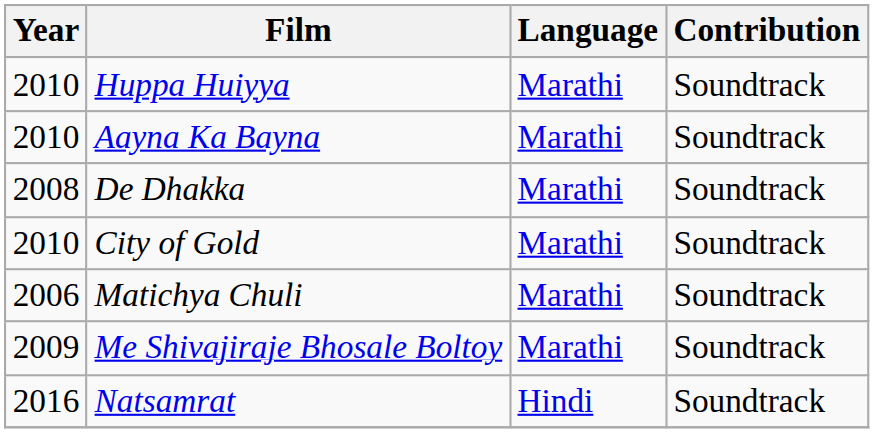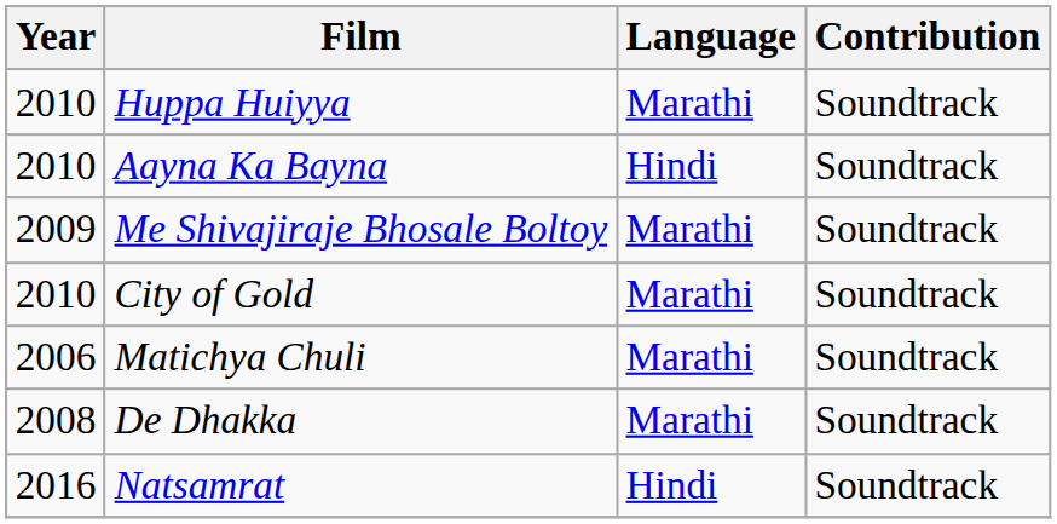 <table class="wikitable sortable">
 <tr>
 <th>Year</th>
 <th>Film</th>
 <th>Language</th>
 <th>Contribution</th>
 </tr>
 <tr>
 <td>2010</td>
 <td><em><a href='#'>Huppa Huiyya</a></em></td>
 <td><a href='#'>Marathi</a></td>
 <td>Soundtrack</td>
 </tr>
 <tr>
 <td>2010</td>
 <td><em><a href='#'>Aayna Ka Bayna</a></em></td>
-<td><a href='#'>Marathi</a></td>
+<td><a href='#'>Hindi</a></td>
 <td>Soundtrack</td>
 </tr>
 <tr>
-<td>2008</td>
-<td><em>De Dhakka</em></td>
+<td>2009</td>
+<td><em><a href='#'>Me Shivajiraje Bhosale Boltoy</a></em></td>
 <td><a href='#'>Marathi</a></td>
 <td>Soundtrack</td>
 </tr>
 <tr>
 <td>2010</td>
 <td><em>City of Gold</em></td>
 <td><a href='#'>Marathi</a></td>
 <td>Soundtrack</td>
 </tr>
 <tr>
 <td>2006</td>
 <td><em>Matichya Chuli</em></td>
 <td><a href='#'>Marathi</a></td>
 <td>Soundtrack</td>
 </tr>
 <tr>
-<td>2009</td>
-<td><em><a href='#'>Me Shivajiraje Bhosale Boltoy</a></em></td>
+<td>2008</td>
+<td><em>De Dhakka</em></td>
 <td><a href='#'>Marathi</a></td>
 <td>Soundtrack</td>
 </tr>
 <tr>
 <td>2016</td>
 <td><em><a href='#'>Natsamrat</a></em></td>
 <td><a href='#'>Hindi</a></td>
 <td>Soundtrack</td>
 </tr>
 <tr>
 </tr>
 </table>
